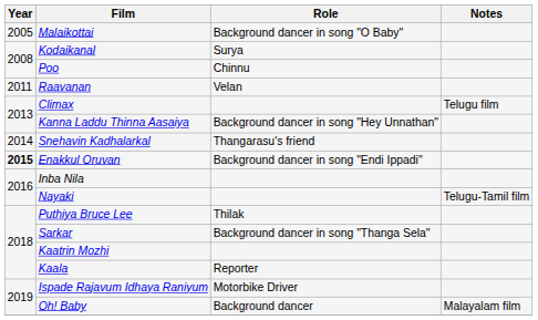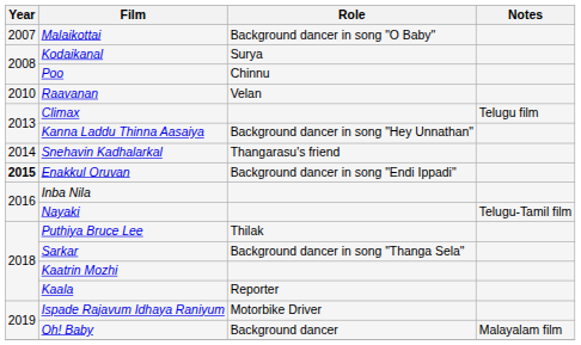 <table class="wikitable sortable" style="background:#f5f5f5;">
 <tr style="background:#B0C4DE;">
 <th>Year</th>
 <th>Film</th>
 <th>Role</th>
 <th class=unsortable>Notes</th>
 </tr>
 <tr>
-<td>2005</td>
+<td>2007</td>
 <td><em><a href='#'>Malaikottai</a></em></td>
 <td>Background dancer in song "O Baby"</td>
 <td></td>
 </tr>
 <tr>
 <td rowspan="2">2008</td>
 <td><em><a href='#'>Kodaikanal</a></em></td>
 <td>Surya</td>
 <td></td>
 </tr>
 <tr>
 <td><em><a href='#'>Poo</a></em></td>
 <td>Chinnu</td>
 <td></td>
 </tr>
 <tr>
-<td>2011</td>
+<td>2010</td>
 <td><em><a href='#'>Raavanan</a></em></td>
 <td>Velan</td>
 <td></td>
 </tr>
 <tr>
 <td rowspan="2">2013</td>
 <td><em><a href='#'>Climax</a></em></td>
 <td></td>
 <td>Telugu film</td>
 </tr>
 <tr>
 <td><em><a href='#'>Kanna Laddu Thinna Aasaiya</a></em></td>
 <td>Background dancer in song "Hey Unnathan"</td>
 <td></td>
 </tr>
 <tr>
 <td>2014</td>
 <td><em><a href='#'>Snehavin Kadhalarkal</a></em></td>
 <td>Thangarasu's friend</td>
 <td></td>
 </tr>
 <tr>
 <td><strong>2015</strong></td>
 <td><em><a href='#'>Enakkul Oruvan</a></em></td>
 <td>Background dancer in song "Endi Ippadi"</td>
 <td></td>
 </tr>
 <tr>
 <td rowspan="2">2016</td>
 <td><em>Inba Nila</em></td>
 <td></td>
 <td></td>
 </tr>
 <tr>
 <td><em><a href='#'>Nayaki</a></em></td>
 <td></td>
 <td>Telugu-Tamil film</td>
 </tr>
 <tr>
 <td rowspan="4">2018</td>
 <td><em><a href='#'>Puthiya Bruce Lee</a></em></td>
 <td>Thilak</td>
 <td></td>
 </tr>
 <tr>
 <td><em><a href='#'>Sarkar</a></em></td>
 <td>Background dancer in song "Thanga Sela"</td>
 <td></td>
 </tr>
 <tr>
 <td><em><a href='#'>Kaatrin Mozhi</a></em></td>
 <td></td>
 <td></td>
 </tr>
 <tr>
 <td><em><a href='#'>Kaala</a></em></td>
 <td>Reporter</td>
 <td></td>
 </tr>
 <tr>
 <td rowspan="2">2019</td>
 <td><em><a href='#'>Ispade Rajavum Idhaya Raniyum</a></em></td>
 <td>Motorbike Driver</td>
 <td></td>
 </tr>
 <tr>
 <td><em><a href='#'>Oh! Baby</a></em></td>
 <td>Background dancer</td>
 <td>Malayalam film</td>
 </tr>
 <tr>
 </tr>
 </table>
